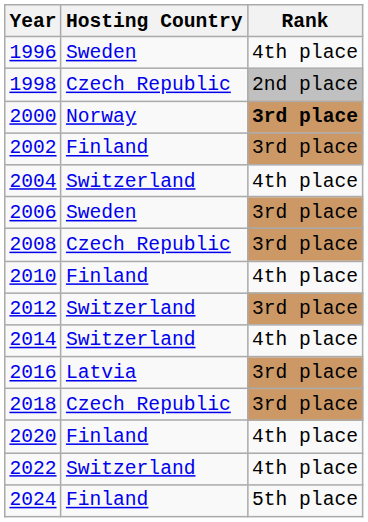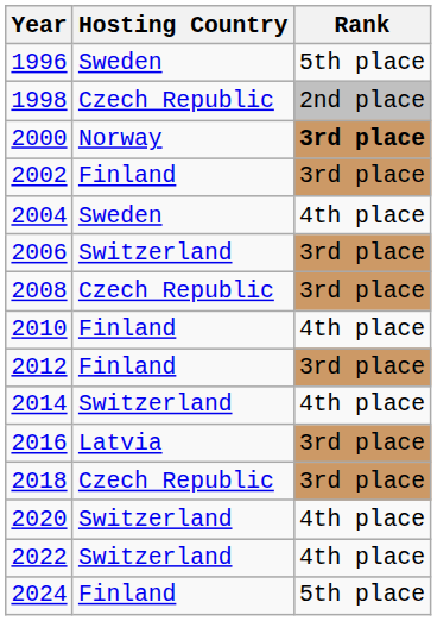 <table class="wikitable" style="text-align: center;">
 <tr>
 <th>Year</th>
 <th>Hosting Country</th>
 <th>Rank</th>
 </tr>
 <tr>
 <td><a href='#'>1996</a></td>
 <td align="left"> <a href='#'>Sweden</a></td>
-<td align="left">4th place</td>
+<td align="left">5th place</td>
 </tr>
 <tr>
 <td><a href='#'>1998</a></td>
 <td align="left"> <a href='#'>Czech Republic</a></td>
 <td align="left" bgcolor=silver>2nd place</td>
 </tr>
 <tr>
 <td><a href='#'>2000</a></td>
 <td align="left"> <a href='#'>Norway</a></td>
 <td align=left bgcolor="#c96"><strong>3rd place</strong></td>
 </tr>
 <tr>
 <td><a href='#'>2002</a></td>
 <td align="left"> <a href='#'>Finland</a></td>
 <td align=left bgcolor="#c96">3rd place</td>
 </tr>
 <tr>
 <td><a href='#'>2004</a></td>
-<td align="left"> <a href='#'>Switzerland</a></td>
+<td align="left"> <a href='#'>Sweden</a></td>
 <td align="left">4th place</td>
 </tr>
 <tr>
 <td><a href='#'>2006</a></td>
-<td align="left"> <a href='#'>Sweden</a></td>
+<td align="left"> <a href='#'>Switzerland</a></td>
 <td align=left bgcolor="#c96">3rd place</td>
 </tr>
 <tr>
 <td><a href='#'>2008</a></td>
 <td align="left"> <a href='#'>Czech Republic</a></td>
 <td align=left bgcolor="#c96">3rd place</td>
 </tr>
 <tr>
 <td><a href='#'>2010</a></td>
 <td align="left"> <a href='#'>Finland</a></td>
 <td align="left">4th place</td>
 </tr>
 <tr>
 <td><a href='#'>2012</a></td>
-<td align="left"> <a href='#'>Switzerland</a></td>
+<td align="left"> <a href='#'>Finland</a></td>
 <td align=left bgcolor="#c96">3rd place</td>
 </tr>
 <tr>
 <td><a href='#'>2014</a></td>
 <td align="left"> <a href='#'>Switzerland</a></td>
 <td align="left">4th place</td>
 </tr>
 <tr>
 <td><a href='#'>2016</a></td>
 <td align="left"> <a href='#'>Latvia</a></td>
 <td align=left bgcolor="#c96">3rd place</td>
 </tr>
 <tr>
 <td><a href='#'>2018</a></td>
 <td align="left"> <a href='#'>Czech Republic</a></td>
 <td align=left bgcolor="#c96">3rd place</td>
 </tr>
 <tr>
 <td><a href='#'>2020</a></td>
-<td align="left"> <a href='#'>Finland</a></td>
+<td align="left"> <a href='#'>Switzerland</a></td>
 <td align="left">4th place</td>
 </tr>
 <tr>
 <td><a href='#'>2022</a></td>
 <td align="left"> <a href='#'>Switzerland</a></td>
 <td align="left">4th place</td>
 </tr>
 <tr>
 <td><a href='#'>2024</a></td>
 <td align="left"> <a href='#'>Finland</a></td>
 <td align="left">5th place</td>
 </tr>
 </table>
